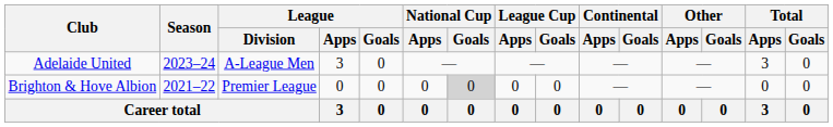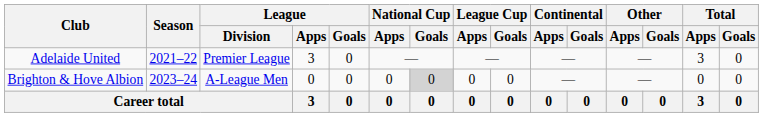 <table class="wikitable" style="text-align: center;">
 <tr>
 <th rowspan="2">Club</th>
 <th rowspan="2">Season</th>
 <th colspan="3">League</th>
 <th colspan="2">National Cup</th>
 <th colspan="2">League Cup</th>
 <th colspan="2">Continental</th>
 <th colspan="2">Other</th>
 <th colspan="2">Total</th>
 </tr>
 <tr>
 <th>Division</th>
 <th>Apps</th>
 <th>Goals</th>
 <th>Apps</th>
 <th>Goals</th>
 <th>Apps</th>
 <th>Goals</th>
 <th>Apps</th>
 <th>Goals</th>
 <th>Apps</th>
 <th>Goals</th>
 <th>Apps</th>
 <th>Goals</th>
 </tr>
 <tr>
 <td><a href='#'>Adelaide United</a></td>
-<td><a href='#'>2023–24</a></td>
-<td><a href='#'>A-League Men</a></td>
+<td><a href='#'>2021–22</a></td>
+<td><a href='#'>Premier League</a></td>
 <td>3</td>
 <td>0</td>
 <td colspan="2">—</td>
 <td colspan="2">—</td>
 <td colspan="2">—</td>
 <td colspan="2">—</td>
 <td>3</td>
 <td>0</td>
 </tr>
 <tr>
 <td><a href='#'>Brighton & Hove Albion</a></td>
-<td><a href='#'>2021–22</a></td>
-<td><a href='#'>Premier League</a></td>
+<td><a href='#'>2023–24</a></td>
+<td><a href='#'>A-League Men</a></td>
 <td>0</td>
 <td>0</td>
 <td>0</td>
 <td style="background: lightgrey;">0</td>
 <td>0</td>
 <td>0</td>
 <td colspan="2">—</td>
 <td colspan="2">—</td>
 <td>0</td>
 <td>0</td>
 </tr>
 <tr>
 <th colspan="3">Career total</th>
 <th>3</th>
 <th>0</th>
 <th>0</th>
 <th>0</th>
 <th>0</th>
 <th>0</th>
 <th>0</th>
 <th>0</th>
 <th>0</th>
 <th>0</th>
 <th>3</th>
 <th>0</th>
 </tr>
 </table>
